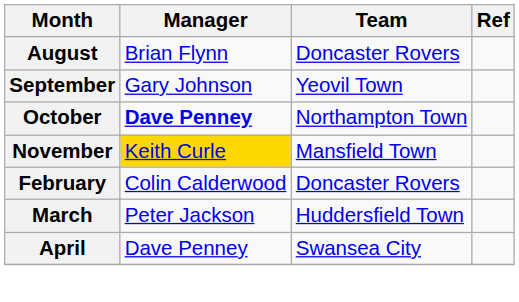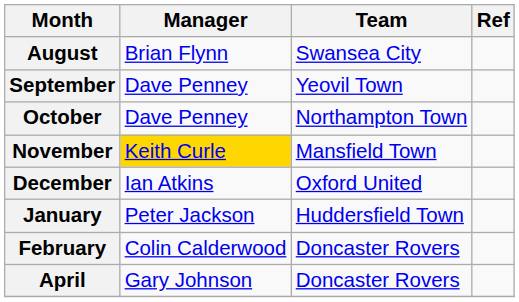 <table class="wikitable">
 <tr>
 <th>Month</th>
 <th>Manager</th>
 <th>Team</th>
 <th>Ref</th>
 </tr>
 <tr>
 <th>August</th>
 <td> <a href='#'>Brian Flynn</a></td>
-<td><a href='#'>Doncaster Rovers</a></td>
+<td><a href='#'>Swansea City</a></td>
 <td></td>
 </tr>
 <tr>
 <th>September</th>
-<td> <a href='#'>Gary Johnson</a></td>
+<td> <a href='#'>Dave Penney</a></td>
 <td><a href='#'>Yeovil Town</a></td>
 <td></td>
 </tr>
 <tr>
 <th>October</th>
-<td><strong> <a href='#'>Dave Penney</a></strong></td>
+<td> <a href='#'>Dave Penney</a></td>
 <td><a href='#'>Northampton Town</a></td>
 <td></td>
 </tr>
 <tr>
 <th>November</th>
 <td style="background: gold;"> <a href='#'>Keith Curle</a></td>
 <td><a href='#'>Mansfield Town</a></td>
 <td></td>
 </tr>
 <tr>
+<th>December</th>
+<td> <a href='#'>Ian Atkins</a></td>
+<td><a href='#'>Oxford United</a></td>
+<td></td>
+</tr>
+<tr>
+<th>January</th>
+<td> <a href='#'>Peter Jackson</a></td>
+<td><a href='#'>Huddersfield Town</a></td>
+<td></td>
+</tr>
+<tr>
 <th>February</th>
 <td> <a href='#'>Colin Calderwood</a></td>
 <td><a href='#'>Doncaster Rovers</a></td>
 <td></td>
 </tr>
 <tr>
-<th>March</th>
-<td> <a href='#'>Peter Jackson</a></td>
-<td><a href='#'>Huddersfield Town</a></td>
-<td></td>
-</tr>
-<tr>
 <th>April</th>
-<td> <a href='#'>Dave Penney</a></td>
-<td><a href='#'>Swansea City</a></td>
+<td> <a href='#'>Gary Johnson</a></td>
+<td><a href='#'>Doncaster Rovers</a></td>
 <td></td>
 </tr>
 <tr>
 </tr>
 </table>
